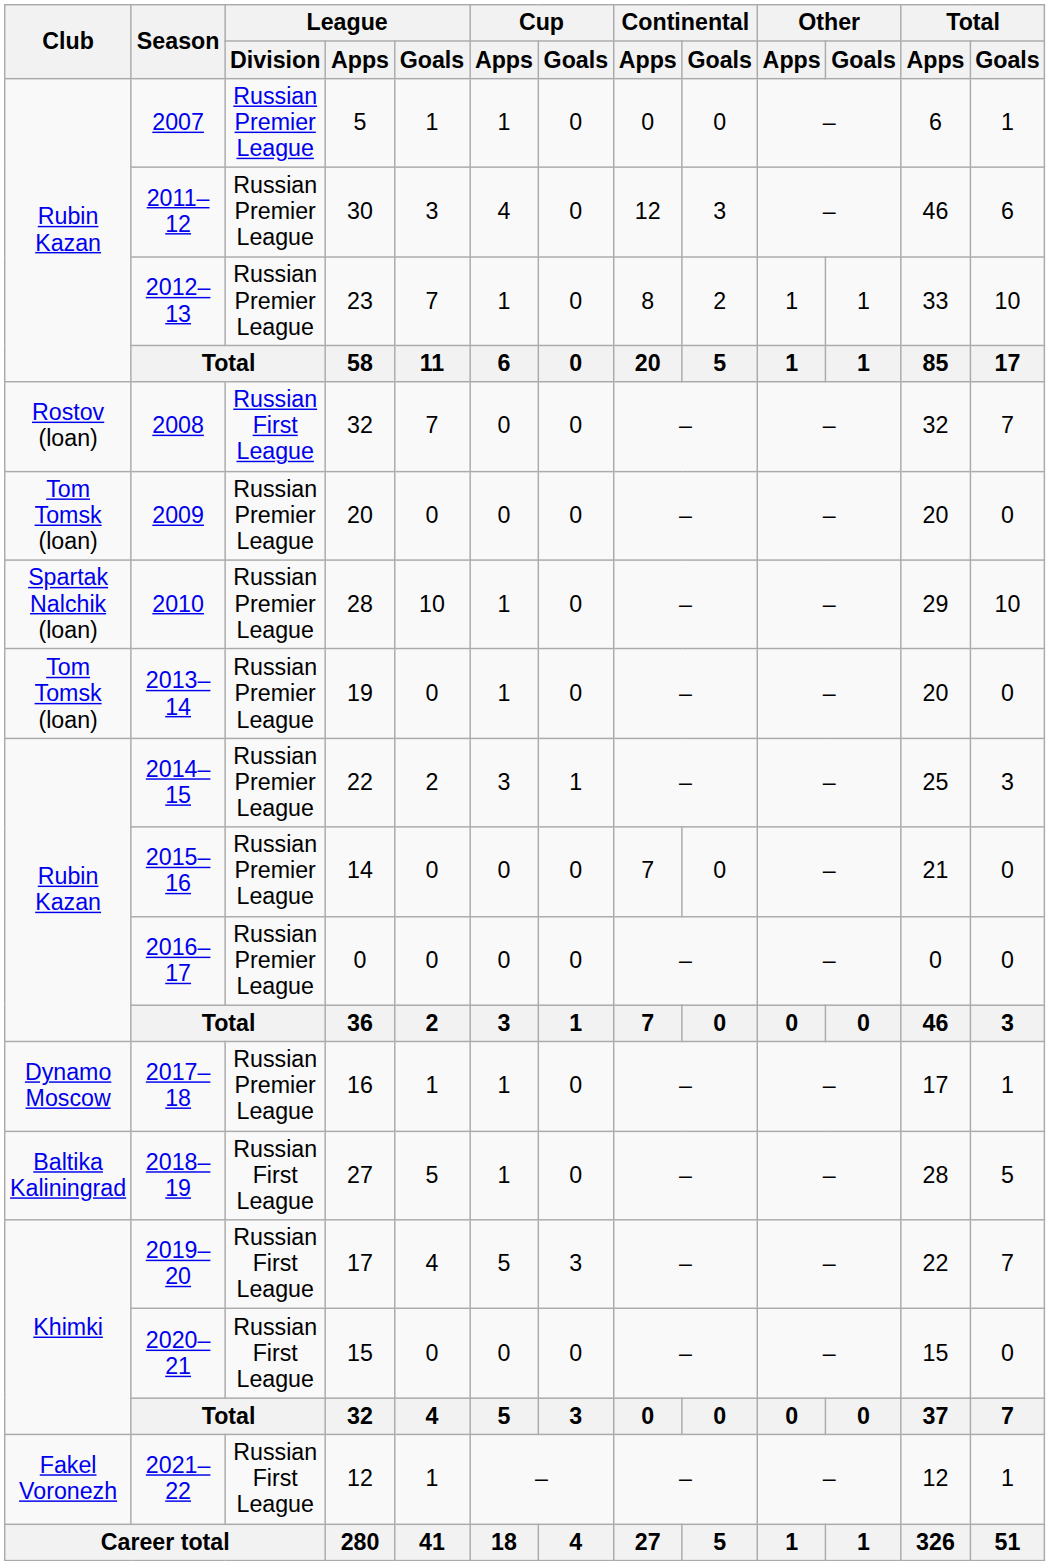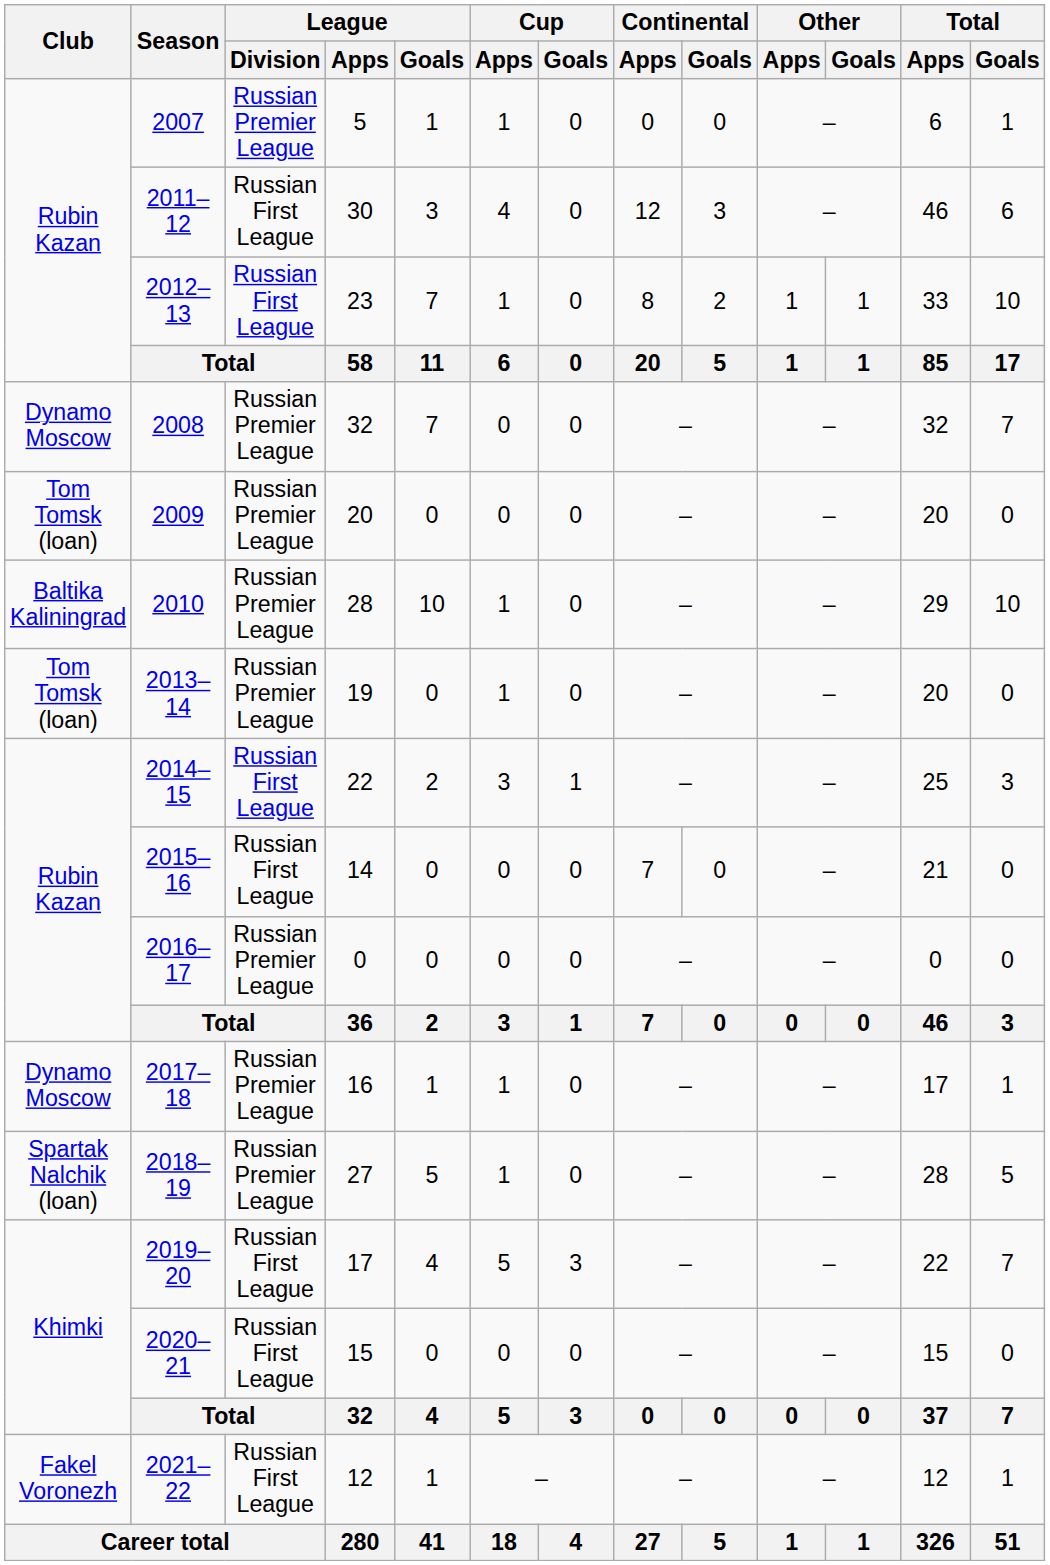 <table class="wikitable" style="text-align: center;">
 <tr>
 <th rowspan=2>Club</th>
 <th rowspan=2>Season</th>
 <th colspan=3>League</th>
 <th colspan=2>Cup</th>
 <th colspan=2>Continental</th>
 <th colspan=2>Other</th>
 <th colspan=2>Total</th>
 </tr>
 <tr>
 <th>Division</th>
 <th>Apps</th>
 <th>Goals</th>
 <th>Apps</th>
 <th>Goals</th>
 <th>Apps</th>
 <th>Goals</th>
 <th>Apps</th>
 <th>Goals</th>
 <th>Apps</th>
 <th>Goals</th>
 </tr>
 <tr>
 <td rowspan="4"><a href='#'>Rubin Kazan</a></td>
 <td><a href='#'>2007</a></td>
 <td><a href='#'>Russian Premier League</a></td>
 <td>5</td>
 <td>1</td>
 <td>1</td>
 <td>0</td>
 <td>0</td>
 <td>0</td>
 <td colspan=2>–</td>
 <td>6</td>
 <td>1</td>
 </tr>
 <tr>
 <td><a href='#'>2011–12</a></td>
-<td>Russian Premier League</td>
+<td>Russian First League</td>
 <td>30</td>
 <td>3</td>
 <td>4</td>
 <td>0</td>
 <td>12</td>
 <td>3</td>
 <td colspan=2>–</td>
 <td>46</td>
 <td>6</td>
 </tr>
 <tr>
 <td><a href='#'>2012–13</a></td>
-<td>Russian Premier League</td>
+<td><a href='#'>Russian First League</a></td>
 <td>23</td>
 <td>7</td>
 <td>1</td>
 <td>0</td>
 <td>8</td>
 <td>2</td>
 <td>1</td>
 <td>1</td>
 <td>33</td>
 <td>10</td>
 </tr>
 <tr>
 <th colspan=2>Total</th>
 <th>58</th>
 <th>11</th>
 <th>6</th>
 <th>0</th>
 <th>20</th>
 <th>5</th>
 <th>1</th>
 <th>1</th>
 <th>85</th>
 <th>17</th>
 </tr>
 <tr>
-<td><a href='#'>Rostov</a> (loan)</td>
+<td><a href='#'>Dynamo Moscow</a></td>
 <td><a href='#'>2008</a></td>
-<td><a href='#'>Russian First League</a></td>
+<td>Russian Premier League</td>
 <td>32</td>
 <td>7</td>
 <td>0</td>
 <td>0</td>
 <td colspan=2>–</td>
 <td colspan=2>–</td>
 <td>32</td>
 <td>7</td>
 </tr>
 <tr>
 <td><a href='#'>Tom Tomsk</a> (loan)</td>
 <td><a href='#'>2009</a></td>
 <td>Russian Premier League</td>
 <td>20</td>
 <td>0</td>
 <td>0</td>
 <td>0</td>
 <td colspan=2>–</td>
 <td colspan=2>–</td>
 <td>20</td>
 <td>0</td>
 </tr>
 <tr>
-<td><a href='#'>Spartak Nalchik</a> (loan)</td>
+<td><a href='#'>Baltika Kaliningrad</a></td>
 <td><a href='#'>2010</a></td>
 <td>Russian Premier League</td>
 <td>28</td>
 <td>10</td>
 <td>1</td>
 <td>0</td>
 <td colspan=2>–</td>
 <td colspan=2>–</td>
 <td>29</td>
 <td>10</td>
 </tr>
 <tr>
 <td><a href='#'>Tom Tomsk</a> (loan)</td>
 <td><a href='#'>2013–14</a></td>
 <td>Russian Premier League</td>
 <td>19</td>
 <td>0</td>
 <td>1</td>
 <td>0</td>
 <td colspan=2>–</td>
 <td colspan=2>–</td>
 <td>20</td>
 <td>0</td>
 </tr>
 <tr>
 <td rowspan="4"><a href='#'>Rubin Kazan</a></td>
 <td><a href='#'>2014–15</a></td>
-<td>Russian Premier League</td>
+<td><a href='#'>Russian First League</a></td>
 <td>22</td>
 <td>2</td>
 <td>3</td>
 <td>1</td>
 <td colspan=2>–</td>
 <td colspan=2>–</td>
 <td>25</td>
 <td>3</td>
 </tr>
 <tr>
 <td><a href='#'>2015–16</a></td>
-<td>Russian Premier League</td>
+<td>Russian First League</td>
 <td>14</td>
 <td>0</td>
 <td>0</td>
 <td>0</td>
 <td>7</td>
 <td>0</td>
 <td colspan=2>–</td>
 <td>21</td>
 <td>0</td>
 </tr>
 <tr>
 <td><a href='#'>2016–17</a></td>
 <td>Russian Premier League</td>
 <td>0</td>
 <td>0</td>
 <td>0</td>
 <td>0</td>
 <td colspan=2>–</td>
 <td colspan=2>–</td>
 <td>0</td>
 <td>0</td>
 </tr>
 <tr>
 <th colspan=2>Total</th>
 <th>36</th>
 <th>2</th>
 <th>3</th>
 <th>1</th>
 <th>7</th>
 <th>0</th>
 <th>0</th>
 <th>0</th>
 <th>46</th>
 <th>3</th>
 </tr>
 <tr>
 <td><a href='#'>Dynamo Moscow</a></td>
 <td><a href='#'>2017–18</a></td>
 <td>Russian Premier League</td>
 <td>16</td>
 <td>1</td>
 <td>1</td>
 <td>0</td>
 <td colspan=2>–</td>
 <td colspan=2>–</td>
 <td>17</td>
 <td>1</td>
 </tr>
 <tr>
-<td><a href='#'>Baltika Kaliningrad</a></td>
+<td><a href='#'>Spartak Nalchik</a> (loan)</td>
 <td><a href='#'>2018–19</a></td>
-<td>Russian First League</td>
+<td>Russian Premier League</td>
 <td>27</td>
 <td>5</td>
 <td>1</td>
 <td>0</td>
 <td colspan=2>–</td>
 <td colspan=2>–</td>
 <td>28</td>
 <td>5</td>
 </tr>
 <tr>
 <td rowspan="3"><a href='#'>Khimki</a></td>
 <td><a href='#'>2019–20</a></td>
 <td>Russian First League</td>
 <td>17</td>
 <td>4</td>
 <td>5</td>
 <td>3</td>
 <td colspan=2>–</td>
 <td colspan=2>–</td>
 <td>22</td>
 <td>7</td>
 </tr>
 <tr>
 <td><a href='#'>2020–21</a></td>
 <td>Russian First League</td>
 <td>15</td>
 <td>0</td>
 <td>0</td>
 <td>0</td>
 <td colspan=2>–</td>
 <td colspan=2>–</td>
 <td>15</td>
 <td>0</td>
 </tr>
 <tr>
 <th colspan=2>Total</th>
 <th>32</th>
 <th>4</th>
 <th>5</th>
 <th>3</th>
 <th>0</th>
 <th>0</th>
 <th>0</th>
 <th>0</th>
 <th>37</th>
 <th>7</th>
 </tr>
 <tr>
 <td><a href='#'>Fakel Voronezh</a></td>
 <td><a href='#'>2021–22</a></td>
 <td>Russian First League</td>
 <td>12</td>
 <td>1</td>
 <td colspan=2>–</td>
 <td colspan=2>–</td>
 <td colspan=2>–</td>
 <td>12</td>
 <td>1</td>
 </tr>
 <tr>
 <th colspan=3>Career total</th>
 <th>280</th>
 <th>41</th>
 <th>18</th>
 <th>4</th>
 <th>27</th>
 <th>5</th>
 <th>1</th>
 <th>1</th>
 <th>326</th>
 <th>51</th>
 </tr>
 </table>
